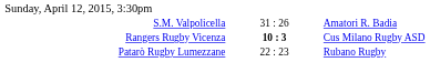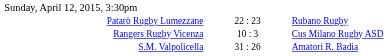 <table style="width:70%;" cellspacing="1">
 <tr>
 <th width=35%></th>
 <th width=15%></th>
 <th></th>
 </tr>
 <tr>
 <td>Sunday, April 12, 2015, 3:30pm</td>
 </tr>
 <tr style=font-size:90%>
+<td align=right><a href='#'>Patarò Rugby Lumezzane</a></td>
+<td align=center>22 : 23</td>
+<td><a href='#'>Rubano Rugby</a></td>
+</tr>
+<tr style=font-size:90%>
+<td align=right><a href='#'>Rangers Rugby Vicenza</a></td>
+<td align=center>10 : 3</td>
+<td><a href='#'>Cus Milano Rugby ASD</a></td>
+</tr>
+<tr style=font-size:90%>
 <td align=right><a href='#'>S.M. Valpolicella</a></td>
 <td align=center>31 : 26</td>
 <td><a href='#'>Amatori R. Badia</a></td>
 </tr>
-<tr style=font-size:90%>
-<td align=right><a href='#'>Rangers Rugby Vicenza</a></td>
-<td align=center><strong>10 : 3</strong></td>
-<td><a href='#'>Cus Milano Rugby ASD</a></td>
-</tr>
-<tr style=font-size:90%>
-<td align=right><a href='#'>Patarò Rugby Lumezzane</a></td>
-<td align=center>22 : 23</td>
-<td><a href='#'>Rubano Rugby</a></td>
-</tr>
 </table>
